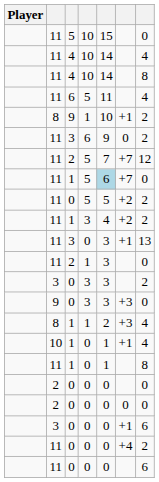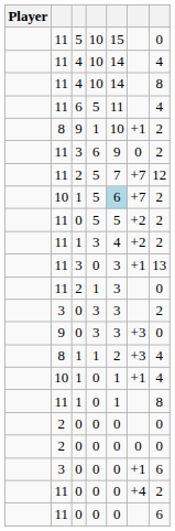 <table class="wikitable sortable" style="text-align:center;">
 <tr>
 <th>Player</th>
 <th></th>
 <th></th>
 <th></th>
 <th></th>
 <th data-sort-type="number"></th>
 <th></th>
 </tr>
 <tr>
 <td></td>
 <td>11</td>
 <td>5</td>
 <td>10</td>
 <td>15</td>
 <td></td>
 <td>0</td>
 </tr>
 <tr>
 <td></td>
 <td>11</td>
 <td>4</td>
 <td>10</td>
 <td>14</td>
 <td></td>
 <td>4</td>
 </tr>
 <tr>
 <td></td>
 <td>11</td>
 <td>4</td>
 <td>10</td>
 <td>14</td>
 <td></td>
 <td>8</td>
 </tr>
 <tr>
 <td></td>
 <td>11</td>
 <td>6</td>
 <td>5</td>
 <td>11</td>
 <td></td>
 <td>4</td>
 </tr>
 <tr>
 <td></td>
 <td>8</td>
 <td>9</td>
 <td>1</td>
 <td>10</td>
 <td>+1</td>
 <td>2</td>
 </tr>
 <tr>
 <td></td>
 <td>11</td>
 <td>3</td>
 <td>6</td>
 <td>9</td>
 <td>0</td>
 <td>2</td>
 </tr>
 <tr>
 <td></td>
 <td>11</td>
 <td>2</td>
 <td>5</td>
 <td>7</td>
 <td>+7</td>
 <td>12</td>
 </tr>
 <tr>
 <td></td>
-<td>11</td>
+<td>10</td>
 <td>1</td>
 <td>5</td>
 <td style="background: lightblue;">6</td>
 <td>+7</td>
-<td>0</td>
+<td>2</td>
 </tr>
 <tr>
 <td></td>
 <td>11</td>
 <td>0</td>
 <td>5</td>
 <td>5</td>
 <td>+2</td>
 <td>2</td>
 </tr>
 <tr>
 <td></td>
 <td>11</td>
 <td>1</td>
 <td>3</td>
 <td>4</td>
 <td>+2</td>
 <td>2</td>
 </tr>
 <tr>
 <td></td>
 <td>11</td>
 <td>3</td>
 <td>0</td>
 <td>3</td>
 <td>+1</td>
 <td>13</td>
 </tr>
 <tr>
 <td></td>
 <td>11</td>
 <td>2</td>
 <td>1</td>
 <td>3</td>
 <td></td>
 <td>0</td>
 </tr>
 <tr>
 <td></td>
 <td>3</td>
 <td>0</td>
 <td>3</td>
 <td>3</td>
 <td></td>
 <td>2</td>
 </tr>
 <tr>
 <td></td>
 <td>9</td>
 <td>0</td>
 <td>3</td>
 <td>3</td>
 <td>+3</td>
 <td>0</td>
 </tr>
 <tr>
 <td></td>
 <td>8</td>
 <td>1</td>
 <td>1</td>
 <td>2</td>
 <td>+3</td>
 <td>4</td>
 </tr>
 <tr>
 <td></td>
 <td>10</td>
 <td>1</td>
 <td>0</td>
 <td>1</td>
 <td>+1</td>
 <td>4</td>
 </tr>
 <tr>
 <td></td>
 <td>11</td>
 <td>1</td>
 <td>0</td>
 <td>1</td>
 <td></td>
 <td>8</td>
 </tr>
 <tr>
 <td></td>
 <td>2</td>
 <td>0</td>
 <td>0</td>
 <td>0</td>
 <td></td>
 <td>0</td>
 </tr>
 <tr>
 <td></td>
 <td>2</td>
 <td>0</td>
 <td>0</td>
 <td>0</td>
 <td>0</td>
 <td>0</td>
 </tr>
 <tr>
 <td></td>
 <td>3</td>
 <td>0</td>
 <td>0</td>
 <td>0</td>
 <td>+1</td>
 <td>6</td>
 </tr>
 <tr>
 <td></td>
 <td>11</td>
 <td>0</td>
 <td>0</td>
 <td>0</td>
 <td>+4</td>
 <td>2</td>
 </tr>
 <tr>
 <td></td>
 <td>11</td>
 <td>0</td>
 <td>0</td>
 <td>0</td>
 <td></td>
 <td>6</td>
 </tr>
 </table>
